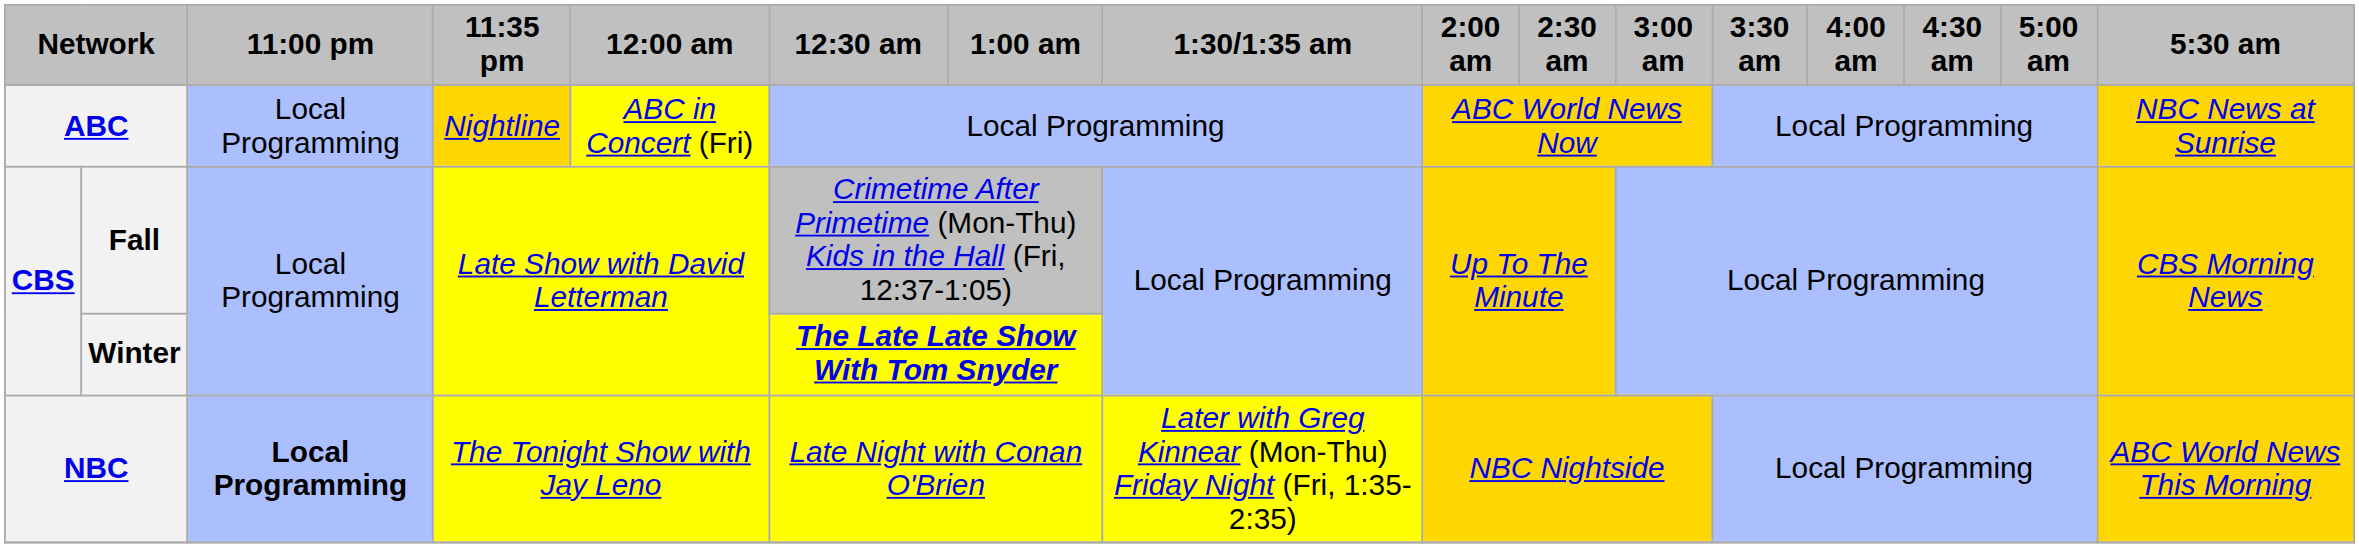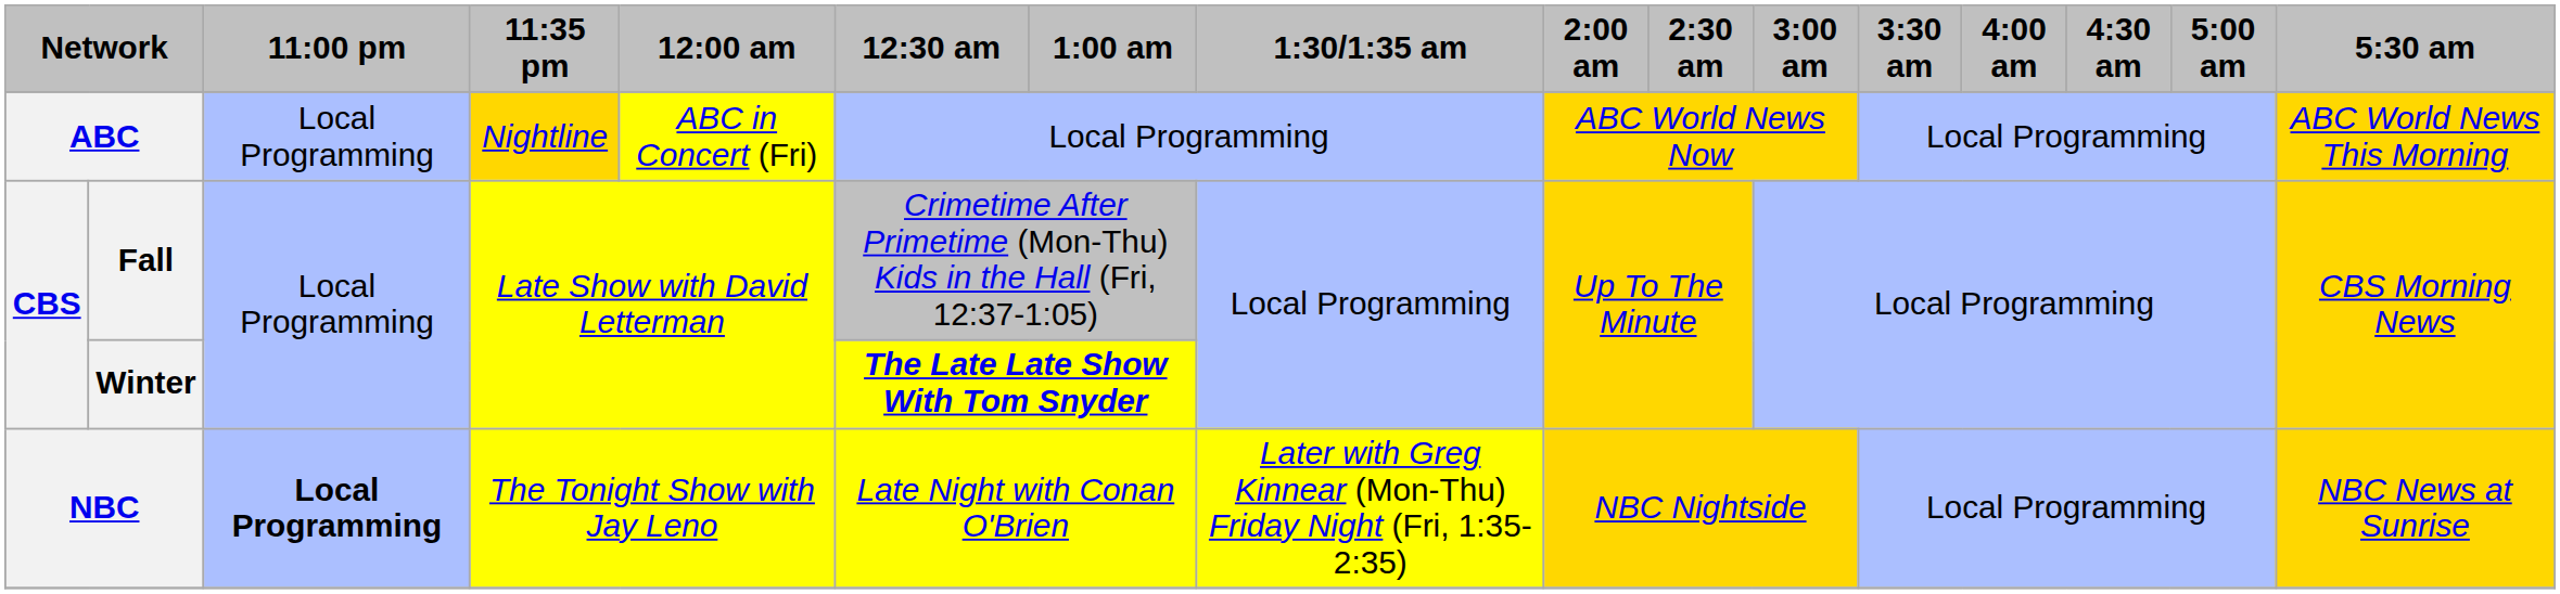 <table class="wikitable" style="width:100%;margin-right:0;text-align:center">
 <tr>
 <th colspan="2" style="background-color:#C0C0C0;text-align:center">Network</th>
 <th style="background-color:#C0C0C0;text-align:center">11:00 pm</th>
 <th style="background-color:#C0C0C0;text-align:center">11:35 pm</th>
 <th style="background-color:#C0C0C0;text-align:center">12:00 am</th>
 <th style="background-color:#C0C0C0;text-align:center">12:30 am</th>
 <th style="background-color:#C0C0C0;text-align:center">1:00 am</th>
 <th style="background-color:#C0C0C0;text-align:center">1:30/1:35 am</th>
 <th style="background-color:#C0C0C0;text-align:center">2:00 am</th>
 <th style="background-color:#C0C0C0;text-align:center">2:30 am</th>
 <th style="background-color:#C0C0C0;text-align:center">3:00 am</th>
 <th style="background-color:#C0C0C0;text-align:center">3:30 am</th>
 <th style="background-color:#C0C0C0;text-align:center">4:00 am</th>
 <th style="background-color:#C0C0C0;text-align:center">4:30 am</th>
 <th style="background-color:#C0C0C0;text-align:center">5:00 am</th>
 <th style="background-color:#C0C0C0;text-align:center">5:30 am</th>
 </tr>
 <tr>
 <th colspan="2"><a href='#'>ABC</a></th>
 <td colspan="1" style="background:#abbfff">Local Programming</td>
 <td colspan="1" style="background:gold"><em><a href='#'>Nightline</a></em></td>
 <td colspan="1" style="background:yellow"><em><a href='#'>ABC in Concert</a></em> (Fri)</td>
 <td colspan="3" style="background:#abbfff">Local Programming</td>
 <td colspan="3" style="background:gold"><em><a href='#'>ABC World News Now</a></em></td>
 <td colspan="4" style="background:#abbfff">Local Programming</td>
-<td colspan="1" style="background:gold"><em><a href='#'>NBC News at Sunrise</a></em></td>
+<td colspan="1" style="background:gold"><em><a href='#'>ABC World News This Morning</a></em></td>
 </tr>
 <tr>
 <th colspan="1" rowspan="2"><a href='#'>CBS</a></th>
 <th>Fall</th>
 <td colspan="1" rowspan="2" style="background:#abbfff">Local Programming</td>
 <td colspan="2" rowspan="2" style="background:yellow"><em><a href='#'>Late Show with David Letterman</a></em></td>
 <td colspan="2" style="background:#C0C0C0"><em><a href='#'>Crimetime After Primetime</a></em> (Mon-Thu) <br> <em><a href='#'>Kids in the Hall</a></em> (Fri, 12:37-1:05)</td>
 <td colspan="1" rowspan="2" style="background:#abbfff">Local Programming</td>
 <td colspan="2" rowspan="2" style="background:gold"><em><a href='#'>Up To The Minute</a></em></td>
 <td colspan="5" rowspan="2" style="background:#abbfff">Local Programming</td>
 <td colspan="1" rowspan="2" style="background:gold"><em><a href='#'>CBS Morning News</a></em></td>
 </tr>
 <tr>
 <th>Winter</th>
 <td colspan="2" style="background:yellow"><strong><em><a href='#'>The Late Late Show With Tom Snyder</a></em></strong></td>
 </tr>
 <tr>
 <th colspan="2"><a href='#'>NBC</a></th>
 <td colspan="1" style="background:#abbfff"><strong>Local Programming</strong></td>
 <td colspan="2" style="background:yellow"><em><a href='#'>The Tonight Show with Jay Leno</a></em></td>
 <td colspan="2" style="background:yellow"><em><a href='#'>Late Night with Conan O'Brien</a></em></td>
 <td colspan="1" style="background:yellow"><em><a href='#'>Later with Greg Kinnear</a></em> (Mon-Thu) <br> <em><a href='#'>Friday Night</a></em> (Fri, 1:35-2:35)</td>
 <td colspan="3" style="background:gold"><em><a href='#'>NBC Nightside</a></em></td>
 <td colspan="4" style="background:#abbfff">Local Programming</td>
-<td colspan="1" style="background:gold"><em><a href='#'>ABC World News This Morning</a></em></td>
+<td colspan="1" style="background:gold"><em><a href='#'>NBC News at Sunrise</a></em></td>
 </tr>
 <tr>
 </tr>
 </table>
